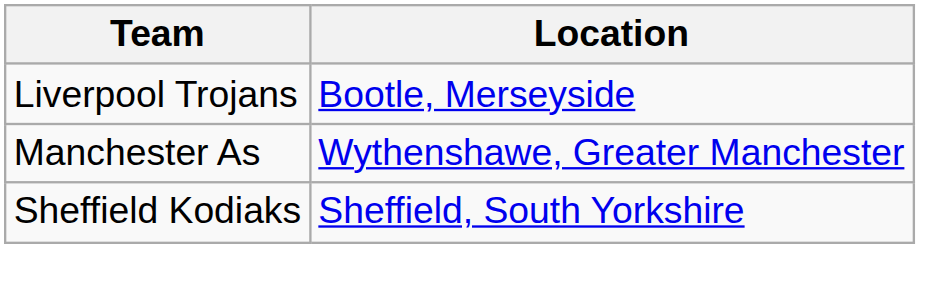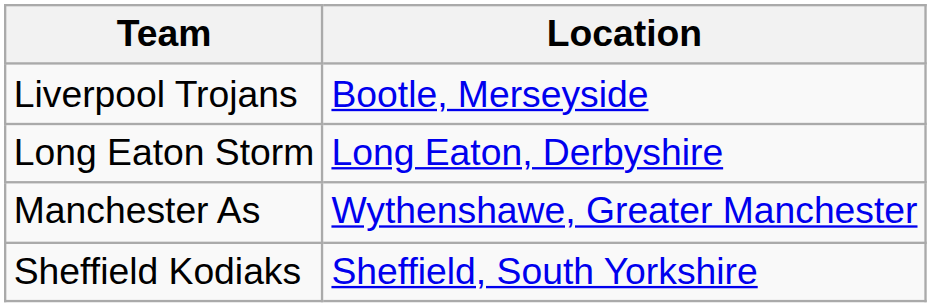 <table class="wikitable">
 <tr>
 <th>Team</th>
 <th>Location</th>
 </tr>
 <tr>
 <td>Liverpool Trojans</td>
 <td rowspan="1"><a href='#'>Bootle, Merseyside</a></td>
 </tr>
 <tr>
+<td>Long Eaton Storm</td>
+<td rowspan="1"><a href='#'>Long Eaton, Derbyshire</a></td>
+</tr>
+<tr>
 <td>Manchester As</td>
 <td rowspan="1"><a href='#'>Wythenshawe, Greater Manchester</a></td>
 </tr>
 <tr>
 <td>Sheffield Kodiaks</td>
 <td rowspan="1"><a href='#'>Sheffield, South Yorkshire</a></td>
 </tr>
 </table>
